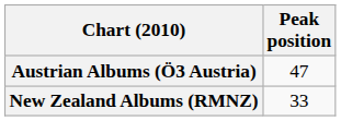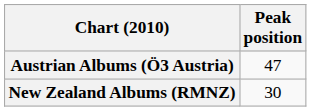 <table class="wikitable sortable plainrowheaders" style="text-align:center;">
 <tr>
 <th scope="col">Chart (2010)</th>
 <th scope="col">Peak<br>position</th>
 </tr>
 <tr>
 <th scope="row">Austrian Albums (Ö3 Austria)</th>
 <td>47</td>
 </tr>
 <tr>
 <th scope="row">New Zealand Albums (RMNZ)</th>
-<td style="text-align:center;">33</td>
+<td style="text-align:center;">30</td>
 </tr>
 </table>
